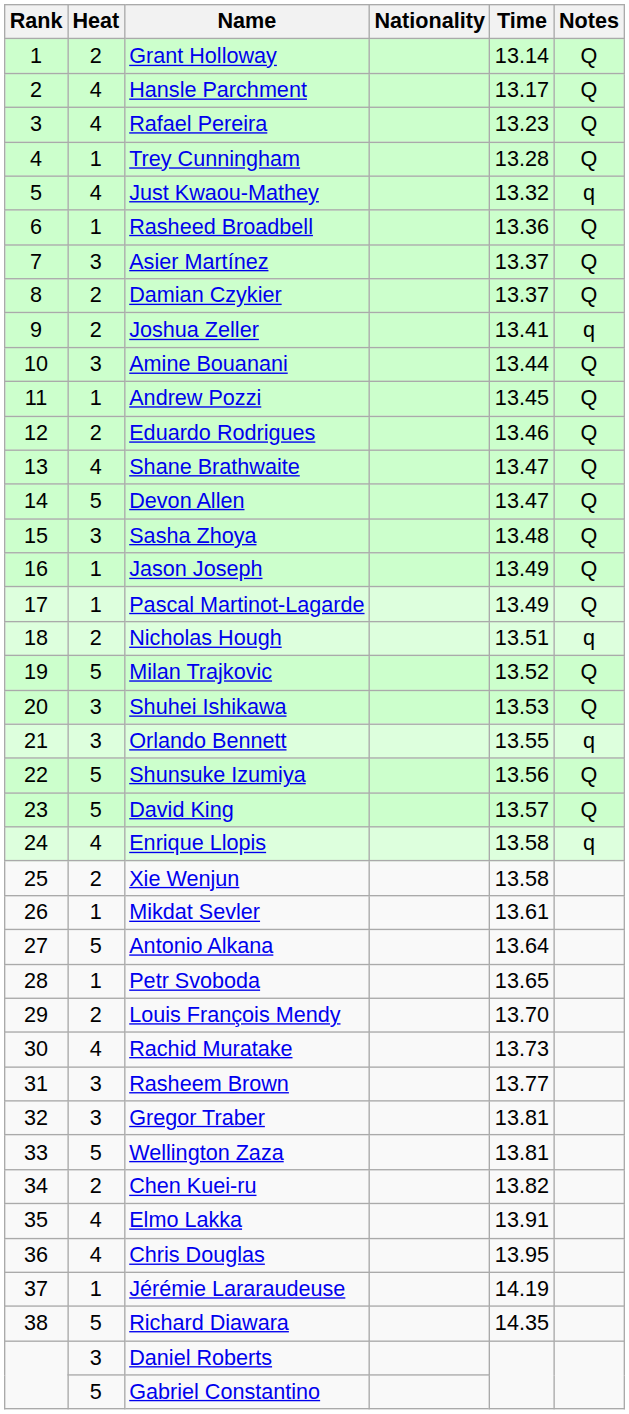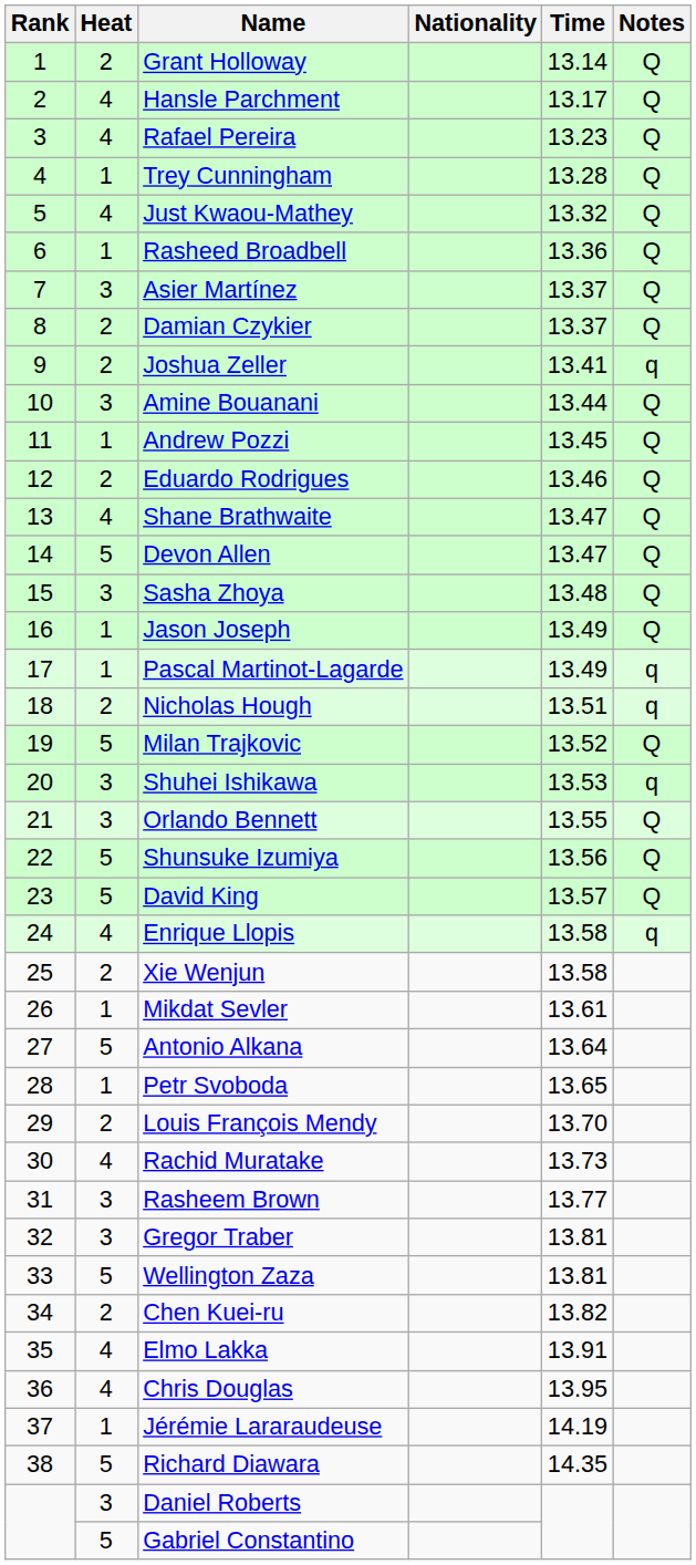 <table class="wikitable sortable" style="text-align:center">
 <tr>
 <th>Rank</th>
 <th>Heat</th>
 <th>Name</th>
 <th>Nationality</th>
 <th>Time</th>
 <th>Notes</th>
 </tr>
 <tr bgcolor=ccffcc>
 <td>1</td>
 <td>2</td>
 <td align=left><a href='#'>Grant Holloway</a></td>
 <td align=left></td>
 <td>13.14</td>
 <td>Q</td>
 </tr>
 <tr bgcolor=ccffcc>
 <td>2</td>
 <td>4</td>
 <td align=left><a href='#'>Hansle Parchment</a></td>
 <td align=left></td>
 <td>13.17</td>
 <td>Q</td>
 </tr>
 <tr bgcolor=ccffcc>
 <td>3</td>
 <td>4</td>
 <td align=left><a href='#'>Rafael Pereira</a></td>
 <td align=left></td>
 <td>13.23</td>
 <td>Q</td>
 </tr>
 <tr bgcolor=ccffcc>
 <td>4</td>
 <td>1</td>
 <td align=left><a href='#'>Trey Cunningham</a></td>
 <td align=left></td>
 <td>13.28</td>
 <td>Q</td>
 </tr>
 <tr bgcolor=ccffcc>
 <td>5</td>
 <td>4</td>
 <td align=left><a href='#'>Just Kwaou-Mathey</a></td>
 <td align=left></td>
 <td>13.32</td>
-<td>q</td>
+<td>Q</td>
 </tr>
 <tr bgcolor=ccffcc>
 <td>6</td>
 <td>1</td>
 <td align=left><a href='#'>Rasheed Broadbell</a></td>
 <td align=left></td>
 <td>13.36</td>
 <td>Q</td>
 </tr>
 <tr bgcolor=ccffcc>
 <td>7</td>
 <td>3</td>
 <td align=left><a href='#'>Asier Martínez</a></td>
 <td align=left></td>
 <td>13.37</td>
 <td>Q</td>
 </tr>
 <tr bgcolor=ccffcc>
 <td>8</td>
 <td>2</td>
 <td align=left><a href='#'>Damian Czykier</a></td>
 <td align=left></td>
 <td>13.37</td>
 <td>Q</td>
 </tr>
 <tr bgcolor=ccffcc>
 <td>9</td>
 <td>2</td>
 <td align=left><a href='#'>Joshua Zeller</a></td>
 <td align=left></td>
 <td>13.41</td>
 <td>q</td>
 </tr>
 <tr bgcolor=ccffcc>
 <td>10</td>
 <td>3</td>
 <td align=left><a href='#'>Amine Bouanani</a></td>
 <td align=left></td>
 <td>13.44</td>
 <td>Q</td>
 </tr>
 <tr bgcolor=ccffcc>
 <td>11</td>
 <td>1</td>
 <td align=left><a href='#'>Andrew Pozzi</a></td>
 <td align=left></td>
 <td>13.45</td>
 <td>Q</td>
 </tr>
 <tr bgcolor=ccffcc>
 <td>12</td>
 <td>2</td>
 <td align=left><a href='#'>Eduardo Rodrigues</a></td>
 <td align=left></td>
 <td>13.46</td>
 <td>Q</td>
 </tr>
 <tr bgcolor=ccffcc>
 <td>13</td>
 <td>4</td>
 <td align=left><a href='#'>Shane Brathwaite</a></td>
 <td align=left></td>
 <td>13.47</td>
 <td>Q</td>
 </tr>
 <tr bgcolor=ccffcc>
 <td>14</td>
 <td>5</td>
 <td align=left><a href='#'>Devon Allen</a></td>
 <td align=left></td>
 <td>13.47</td>
 <td>Q</td>
 </tr>
 <tr bgcolor=ccffcc>
 <td>15</td>
 <td>3</td>
 <td align=left><a href='#'>Sasha Zhoya</a></td>
 <td align=left></td>
 <td>13.48</td>
 <td>Q</td>
 </tr>
 <tr bgcolor=ccffcc>
 <td>16</td>
 <td>1</td>
 <td align=left><a href='#'>Jason Joseph</a></td>
 <td align=left></td>
 <td>13.49</td>
 <td>Q</td>
 </tr>
 <tr bgcolor=ddffdd>
 <td>17</td>
 <td>1</td>
 <td align=left><a href='#'>Pascal Martinot-Lagarde</a></td>
 <td align=left></td>
 <td>13.49</td>
-<td>Q</td>
+<td>q</td>
 </tr>
 <tr bgcolor=ddffdd>
 <td>18</td>
 <td>2</td>
 <td align=left><a href='#'>Nicholas Hough</a></td>
 <td align=left></td>
 <td>13.51</td>
 <td>q</td>
 </tr>
 <tr bgcolor=ccffcc>
 <td>19</td>
 <td>5</td>
 <td align=left><a href='#'>Milan Trajkovic</a></td>
 <td align=left></td>
 <td>13.52</td>
 <td>Q</td>
 </tr>
 <tr bgcolor=ccffcc>
 <td>20</td>
 <td>3</td>
 <td align=left><a href='#'>Shuhei Ishikawa</a></td>
 <td align=left></td>
 <td>13.53</td>
-<td>Q</td>
+<td>q</td>
 </tr>
 <tr bgcolor=ddffdd>
 <td>21</td>
 <td>3</td>
 <td align=left><a href='#'>Orlando Bennett</a></td>
 <td align=left></td>
 <td>13.55</td>
-<td>q</td>
+<td>Q</td>
 </tr>
 <tr bgcolor=ccffcc>
 <td>22</td>
 <td>5</td>
 <td align=left><a href='#'>Shunsuke Izumiya</a></td>
 <td align=left></td>
 <td>13.56</td>
 <td>Q</td>
 </tr>
 <tr bgcolor=ccffcc>
 <td>23</td>
 <td>5</td>
 <td align=left><a href='#'>David King</a></td>
 <td align=left></td>
 <td>13.57</td>
 <td>Q</td>
 </tr>
 <tr bgcolor=ddffdd>
 <td>24</td>
 <td>4</td>
 <td align=left><a href='#'>Enrique Llopis</a></td>
 <td align=left></td>
 <td>13.58</td>
 <td>q</td>
 </tr>
 <tr>
 <td>25</td>
 <td>2</td>
 <td align=left><a href='#'>Xie Wenjun</a></td>
 <td align=left></td>
 <td>13.58</td>
 <td></td>
 </tr>
 <tr>
 <td>26</td>
 <td>1</td>
 <td align=left><a href='#'>Mikdat Sevler</a></td>
 <td align=left></td>
 <td>13.61</td>
 <td></td>
 </tr>
 <tr>
 <td>27</td>
 <td>5</td>
 <td align=left><a href='#'>Antonio Alkana</a></td>
 <td align=left></td>
 <td>13.64</td>
 <td></td>
 </tr>
 <tr>
 <td>28</td>
 <td>1</td>
 <td align=left><a href='#'>Petr Svoboda</a></td>
 <td align=left></td>
 <td>13.65</td>
 <td></td>
 </tr>
 <tr>
 <td>29</td>
 <td>2</td>
 <td align=left><a href='#'>Louis François Mendy</a></td>
 <td align=left></td>
 <td>13.70</td>
 <td></td>
 </tr>
 <tr>
 <td>30</td>
 <td>4</td>
 <td align=left><a href='#'>Rachid Muratake</a></td>
 <td align=left></td>
 <td>13.73</td>
 <td></td>
 </tr>
 <tr>
 <td>31</td>
 <td>3</td>
 <td align=left><a href='#'>Rasheem Brown</a></td>
 <td align=left></td>
 <td>13.77</td>
 <td></td>
 </tr>
 <tr>
 <td>32</td>
 <td>3</td>
 <td align=left><a href='#'>Gregor Traber</a></td>
 <td align=left></td>
 <td>13.81</td>
 <td></td>
 </tr>
 <tr>
 <td>33</td>
 <td>5</td>
 <td align=left><a href='#'>Wellington Zaza</a></td>
 <td align=left></td>
 <td>13.81</td>
 <td></td>
 </tr>
 <tr>
 <td>34</td>
 <td>2</td>
 <td align=left><a href='#'>Chen Kuei-ru</a></td>
 <td align=left></td>
 <td>13.82</td>
 <td></td>
 </tr>
 <tr>
 <td>35</td>
 <td>4</td>
 <td align=left><a href='#'>Elmo Lakka</a></td>
 <td align=left></td>
 <td>13.91</td>
 <td></td>
 </tr>
 <tr>
 <td>36</td>
 <td>4</td>
 <td align=left><a href='#'>Chris Douglas</a></td>
 <td align=left></td>
 <td>13.95</td>
 <td></td>
 </tr>
 <tr>
 <td>37</td>
 <td>1</td>
 <td align=left><a href='#'>Jérémie Lararaudeuse</a></td>
 <td align=left></td>
 <td>14.19</td>
 <td></td>
 </tr>
 <tr>
 <td>38</td>
 <td>5</td>
 <td align=left><a href='#'>Richard Diawara</a></td>
 <td align=left></td>
 <td>14.35</td>
 <td></td>
 </tr>
 <tr>
 <td rowspan=5></td>
 <td>3</td>
 <td align=left><a href='#'>Daniel Roberts</a></td>
 <td align=left></td>
 <td rowspan=2></td>
 <td rowspan=2></td>
 </tr>
 <tr>
 <td>5</td>
 <td align=left><a href='#'>Gabriel Constantino</a></td>
 <td align=left></td>
 </tr>
 </table>
